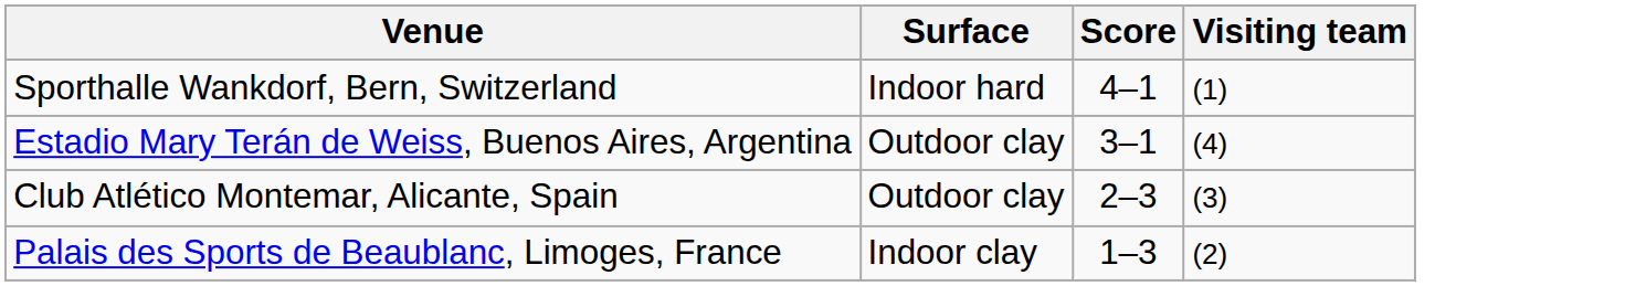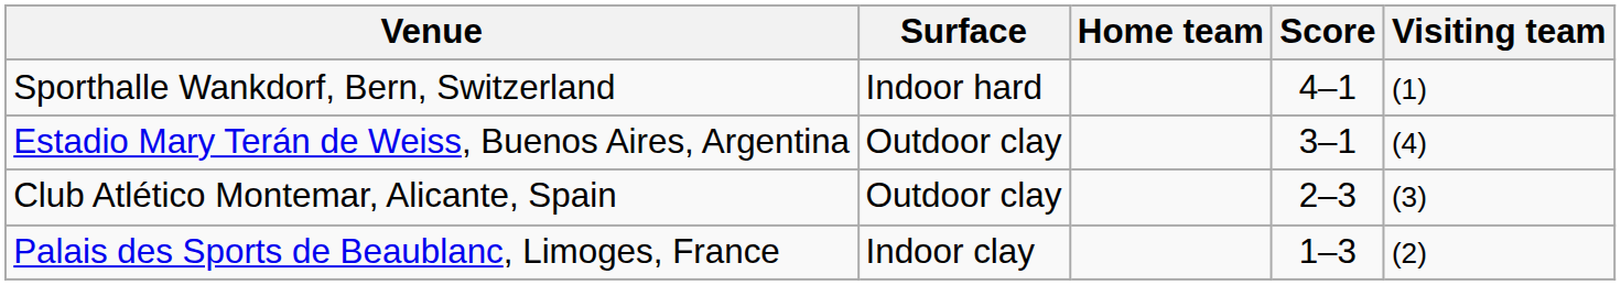 <table class=wikitable style="border:1px solid #AAAAAA;">
 <tr>
 <th>Venue</th>
 <th>Surface</th>
+<th>Home team</th>
 <th>Score</th>
 <th>Visiting team</th>
 </tr>
 <tr>
 <td>Sporthalle Wankdorf, Bern, Switzerland</td>
 <td>Indoor hard</td>
+<td><strong></strong></td>
 <td align=center>4–1</td>
 <td> <small>(1)</small></td>
 </tr>
 <tr>
 <td><a href='#'>Estadio Mary Terán de Weiss</a>, Buenos Aires, Argentina</td>
 <td>Outdoor clay</td>
+<td></td>
 <td align=center>3–1</td>
 <td><strong></strong> <small>(4)</small></td>
 </tr>
 <tr>
 <td>Club Atlético Montemar, Alicante, Spain</td>
 <td>Outdoor clay</td>
+<td><strong></strong></td>
 <td align=center>2–3</td>
 <td> <small>(3)</small></td>
 </tr>
 <tr>
 <td><a href='#'>Palais des Sports de Beaublanc</a>, Limoges, France</td>
 <td>Indoor clay</td>
+<td></td>
 <td align=center>1–3</td>
 <td><strong></strong> <small>(2)</small></td>
 </tr>
 </table>
